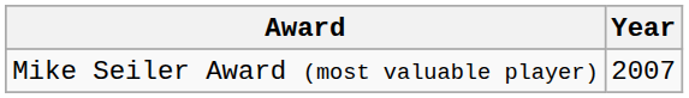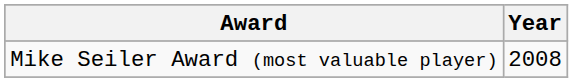 <table class="wikitable">
 <tr>
 <th>Award</th>
 <th>Year</th>
 </tr>
 <tr>
 <td>Mike Seiler Award <small>(most valuable player)</small></td>
-<td>2007</td>
+<td>2008</td>
 </tr>
 </table>
